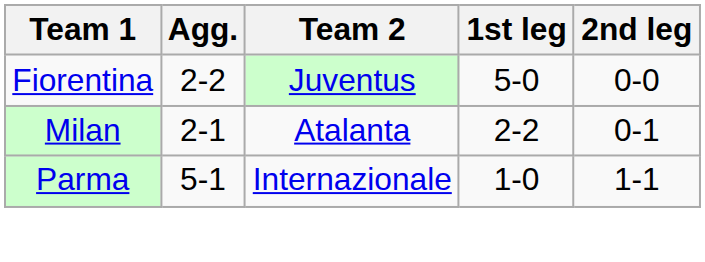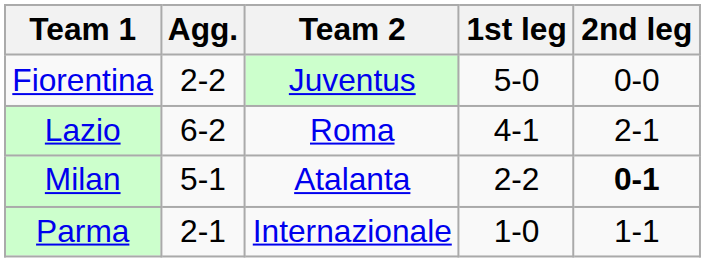 <table class="wikitable" style="text-align: center">
 <tr>
 <th>Team 1</th>
 <th>Agg.</th>
 <th>Team 2</th>
 <th>1st leg</th>
 <th>2nd leg</th>
 </tr>
 <tr>
 <td><a href='#'>Fiorentina</a></td>
 <td>2-2</td>
 <td bgcolor="ccffcc"><a href='#'>Juventus</a></td>
 <td>5-0</td>
 <td>0-0</td>
 </tr>
 <tr>
+<td bgcolor="ccffcc"><a href='#'>Lazio</a></td>
+<td>6-2</td>
+<td><a href='#'>Roma</a></td>
+<td>4-1</td>
+<td>2-1</td>
+</tr>
+<tr>
 <td bgcolor="ccffcc"><a href='#'>Milan</a></td>
-<td>2-1</td>
+<td>5-1</td>
 <td><a href='#'>Atalanta</a></td>
 <td>2-2</td>
-<td>0-1</td>
+<td><strong>0-1</strong></td>
 </tr>
 <tr>
 <td bgcolor="ccffcc"><a href='#'>Parma</a></td>
-<td>5-1</td>
+<td>2-1</td>
 <td><a href='#'>Internazionale</a></td>
 <td>1-0</td>
 <td>1-1</td>
 </tr>
 </table>
